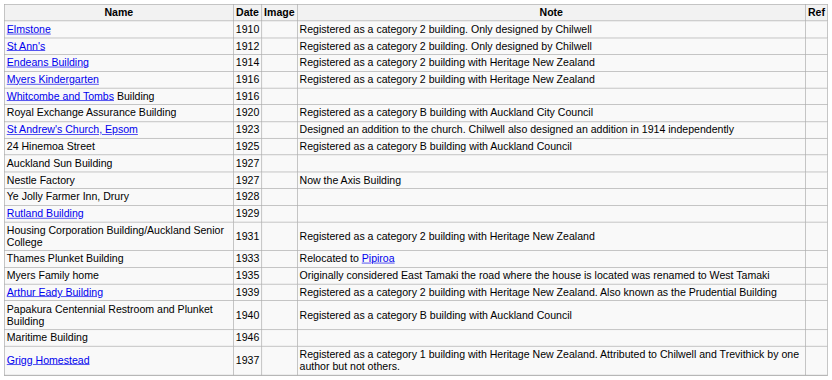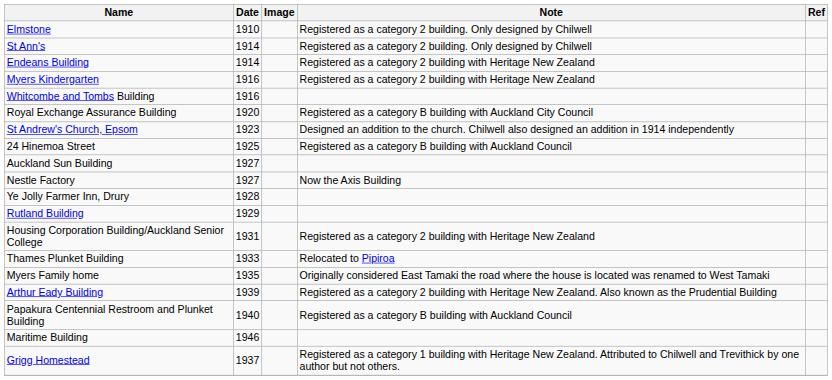 <table class= "wikitable sortable">
 <tr>
 <th>Name</th>
 <th>Date</th>
 <th>Image</th>
 <th>Note</th>
 <th>Ref</th>
 </tr>
 <tr>
 <td><a href='#'>Elmstone</a></td>
 <td>1910</td>
 <td></td>
 <td>Registered as a category 2 building. Only designed by Chilwell</td>
 <td></td>
 </tr>
 <tr>
 <td><a href='#'>St Ann's</a></td>
-<td>1912</td>
+<td>1914</td>
 <td></td>
 <td>Registered as a category 2 building. Only designed by Chilwell</td>
 <td></td>
 </tr>
 <tr>
 <td><a href='#'>Endeans Building</a></td>
 <td>1914</td>
 <td></td>
 <td>Registered as a category 2 building with Heritage New Zealand</td>
 <td></td>
 </tr>
 <tr>
 <td><a href='#'>Myers Kindergarten</a></td>
 <td>1916</td>
 <td></td>
 <td>Registered as a category 2 building with Heritage New Zealand</td>
 <td></td>
 </tr>
 <tr>
 <td><a href='#'>Whitcombe and Tombs</a> Building</td>
 <td>1916</td>
 <td></td>
 <td></td>
 <td></td>
 </tr>
 <tr>
 <td>Royal Exchange Assurance Building</td>
 <td>1920</td>
 <td></td>
 <td>Registered as a category B building with Auckland City Council</td>
 <td></td>
 </tr>
 <tr>
 <td><a href='#'>St Andrew's Church, Epsom</a></td>
 <td>1923</td>
 <td></td>
 <td>Designed an addition to the church. Chilwell also designed an addition in 1914 independently</td>
 <td></td>
 </tr>
 <tr>
 <td>24 Hinemoa Street</td>
 <td>1925</td>
 <td></td>
 <td>Registered as a category B building with Auckland Council</td>
 <td></td>
 </tr>
 <tr>
 <td>Auckland Sun Building</td>
 <td>1927</td>
 <td></td>
 <td></td>
 <td></td>
 </tr>
 <tr>
 <td>Nestle Factory</td>
 <td>1927</td>
 <td></td>
 <td>Now the Axis Building</td>
 <td></td>
 </tr>
 <tr>
 <td>Ye Jolly Farmer Inn, Drury</td>
 <td>1928</td>
 <td></td>
 <td></td>
 <td></td>
 </tr>
 <tr>
 <td><a href='#'>Rutland Building</a></td>
 <td>1929</td>
 <td></td>
 <td></td>
 <td></td>
 </tr>
 <tr>
 <td>Housing Corporation Building/Auckland Senior College</td>
 <td>1931</td>
 <td></td>
 <td>Registered as a category 2 building with Heritage New Zealand</td>
 <td></td>
 </tr>
 <tr>
 <td>Thames Plunket Building</td>
 <td>1933</td>
 <td></td>
 <td>Relocated to <a href='#'>Pipiroa</a></td>
 <td></td>
 </tr>
 <tr>
 <td>Myers Family home</td>
 <td>1935</td>
 <td></td>
 <td>Originally considered East Tamaki the road where the house is located was renamed to West Tamaki</td>
 <td></td>
 </tr>
 <tr>
 <td><a href='#'>Arthur Eady Building</a></td>
 <td>1939</td>
 <td></td>
 <td>Registered as a category 2 building with Heritage New Zealand. Also known as the Prudential Building</td>
 <td></td>
 </tr>
 <tr>
 <td>Papakura Centennial Restroom and Plunket Building</td>
 <td>1940</td>
 <td></td>
 <td>Registered as a category B building with Auckland Council</td>
 <td></td>
 </tr>
 <tr>
 <td>Maritime Building</td>
 <td>1946</td>
 <td></td>
 <td></td>
 <td></td>
 </tr>
 <tr>
 <td><a href='#'>Grigg Homestead</a></td>
 <td>1937</td>
 <td></td>
 <td>Registered as a category 1 building with Heritage New Zealand. Attributed to Chilwell and Trevithick by one author but not others.</td>
 <td></td>
 </tr>
 <tr>
 </tr>
 </table>
